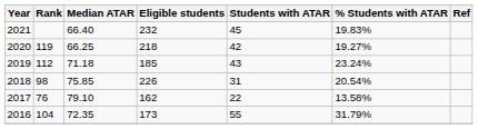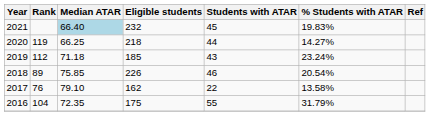 <table class="wikitable sortable">
 <tr>
 <th>Year</th>
 <th>Rank</th>
 <th>Median ATAR</th>
 <th>Eligible students</th>
 <th>Students with ATAR</th>
 <th>% Students with ATAR</th>
 <th>Ref</th>
 </tr>
 <tr>
 <td>2021</td>
 <td></td>
-<td>66.40</td>
+<td style="background: lightblue;">66.40</td>
 <td>232</td>
 <td>45</td>
 <td>19.83%</td>
 <td></td>
 </tr>
 <tr>
 <td>2020</td>
 <td>119</td>
 <td>66.25</td>
 <td>218</td>
-<td>42</td>
-<td>19.27%</td>
+<td>44</td>
+<td>14.27%</td>
 <td></td>
 </tr>
 <tr>
 <td>2019</td>
 <td>112</td>
 <td>71.18</td>
 <td>185</td>
 <td>43</td>
 <td>23.24%</td>
 <td></td>
 </tr>
 <tr>
 <td>2018</td>
-<td>98</td>
+<td>89</td>
 <td>75.85</td>
 <td>226</td>
-<td>31</td>
+<td>46</td>
 <td>20.54%</td>
 <td></td>
 </tr>
 <tr>
 <td>2017</td>
 <td>76</td>
 <td>79.10</td>
 <td>162</td>
 <td>22</td>
 <td>13.58%</td>
 <td></td>
 </tr>
 <tr>
 <td>2016</td>
 <td>104</td>
 <td>72.35</td>
-<td>173</td>
+<td>175</td>
 <td>55</td>
 <td>31.79%</td>
 <td></td>
 </tr>
 <tr>
 </tr>
 </table>
